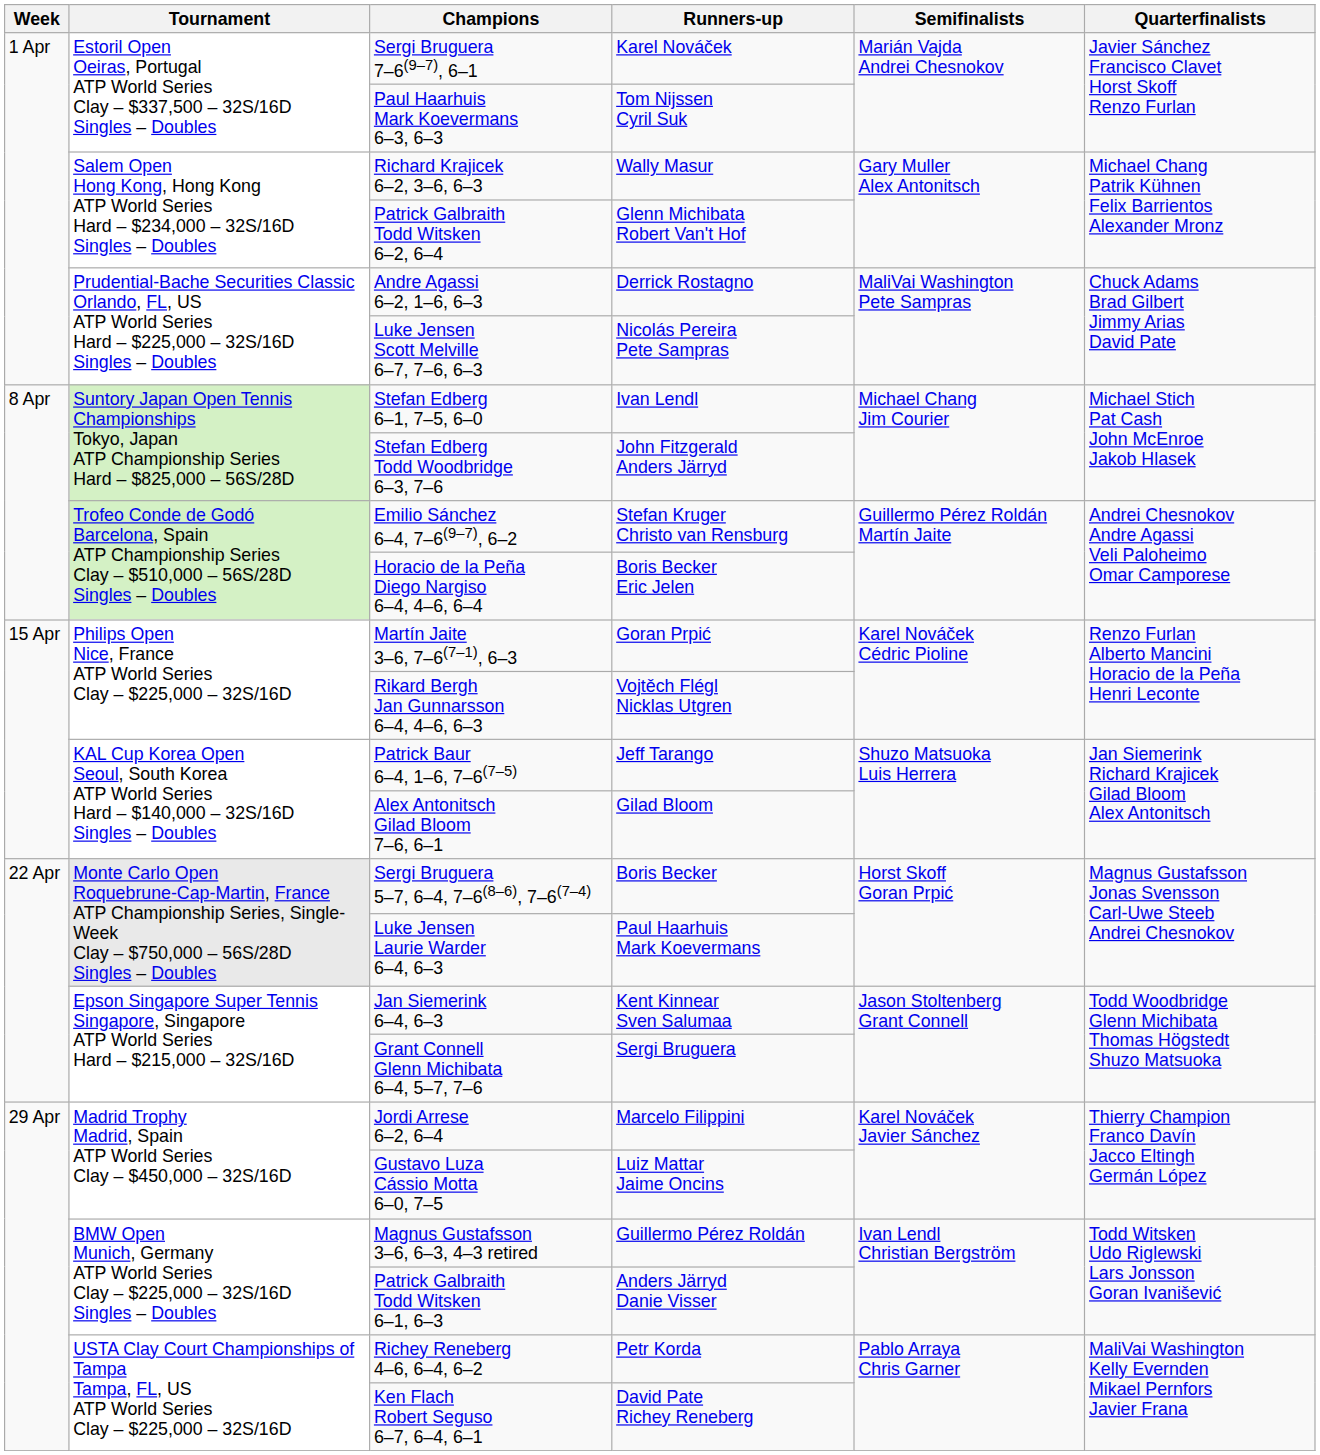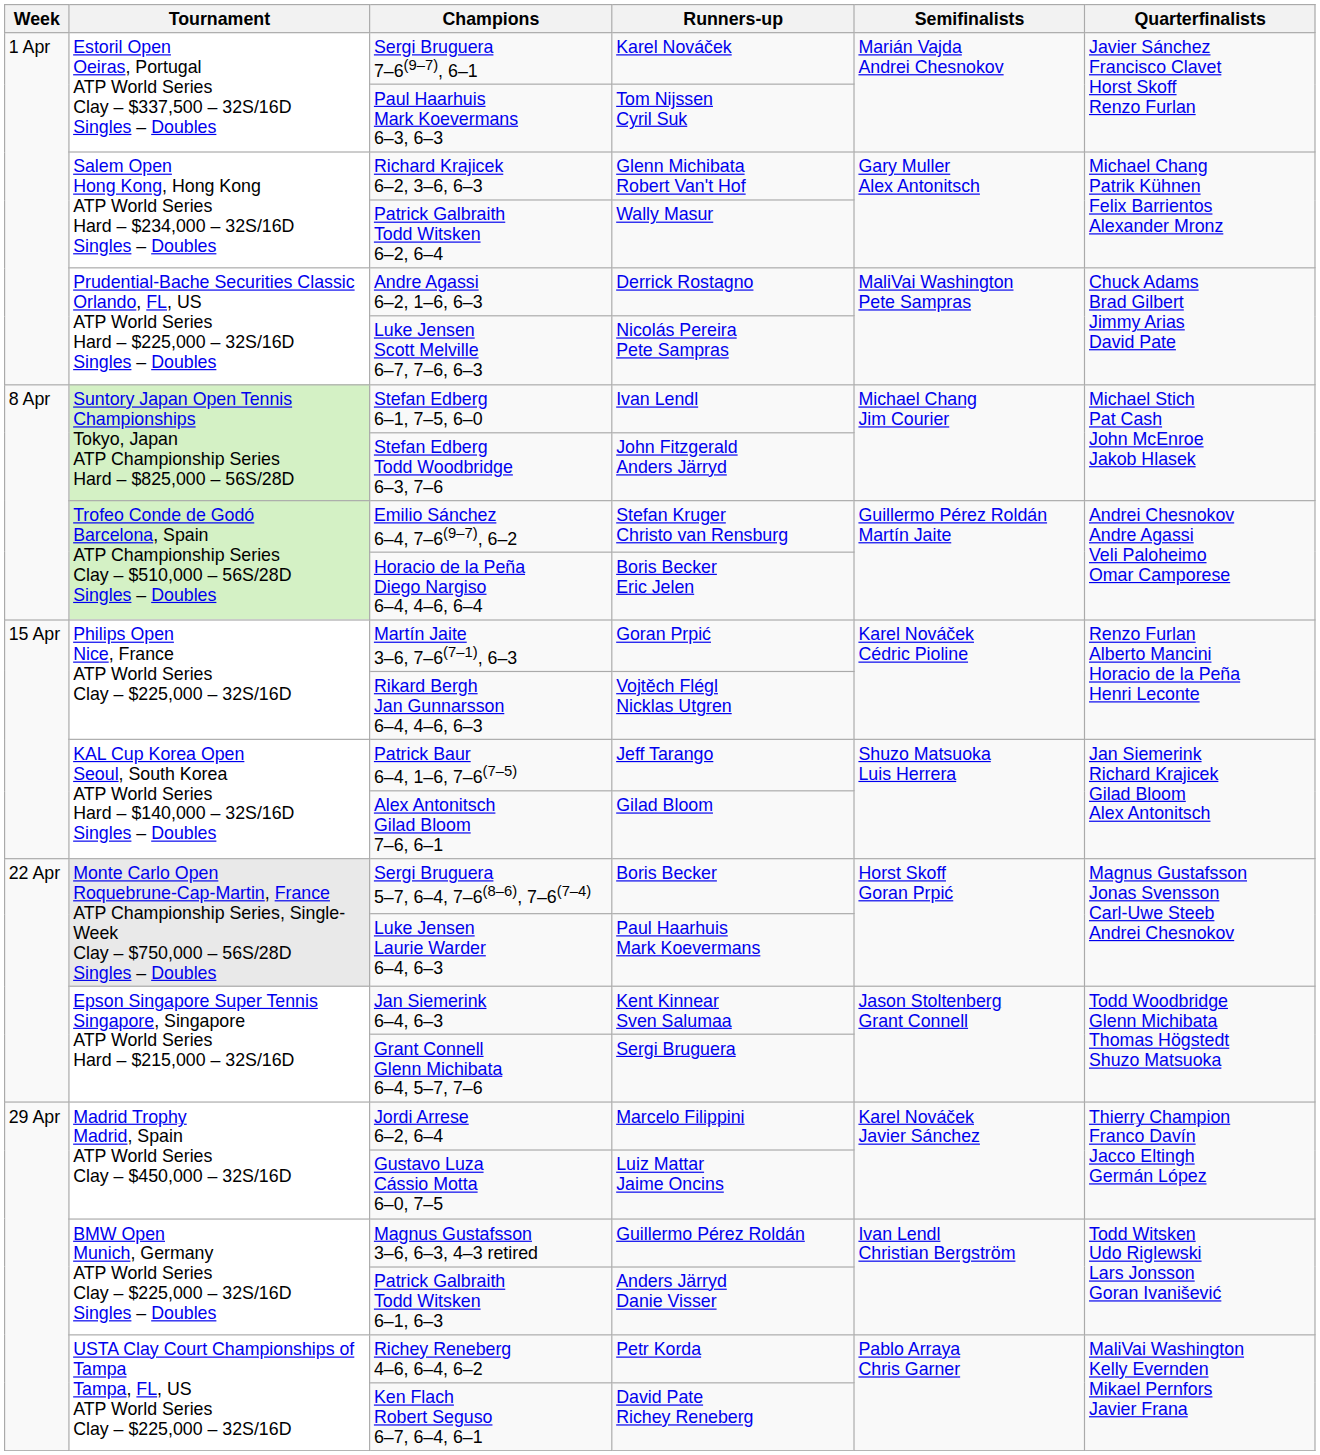 <table class=wikitable style=font-size:95%>
 <tr>
 <th style="width:48px;">Week</th>
 <th style="width:250px;">Tournament</th>
 <th style="width:200px;">Champions</th>
 <th style="width:200px;">Runners-up</th>
 <th style="width:190px;">Semifinalists</th>
 <th style="width:190px;">Quarterfinalists</th>
 </tr>
 <tr valign=top>
 <td rowspan=6>1 Apr</td>
 <td style="background:#FFF;" rowspan="2"><a href='#'>Estoril Open</a> <br> <a href='#'>Oeiras</a>, Portugal <br> ATP World Series <br> Clay – $337,500 – 32S/16D <br> <a href='#'>Singles</a> – <a href='#'>Doubles</a></td>
 <td> <a href='#'>Sergi Bruguera</a> <br> 7–6<sup>(9–7)</sup>, 6–1</td>
 <td> <a href='#'>Karel Nováček</a></td>
 <td rowspan=2> <a href='#'>Marián Vajda</a> <br>  <a href='#'>Andrei Chesnokov</a></td>
 <td rowspan=2> <a href='#'>Javier Sánchez</a> <br>  <a href='#'>Francisco Clavet</a> <br>  <a href='#'>Horst Skoff</a> <br>  <a href='#'>Renzo Furlan</a></td>
 </tr>
 <tr valign=top>
 <td> <a href='#'>Paul Haarhuis</a> <br>  <a href='#'>Mark Koevermans</a> <br> 6–3, 6–3</td>
 <td> <a href='#'>Tom Nijssen</a> <br>  <a href='#'>Cyril Suk</a></td>
 </tr>
 <tr valign=top>
 <td style="background:#FFF;" rowspan="2"><a href='#'>Salem Open</a> <br>  <a href='#'>Hong Kong</a>, Hong Kong <br> ATP World Series <br> Hard – $234,000 – 32S/16D <br> <a href='#'>Singles</a> – <a href='#'>Doubles</a></td>
 <td> <a href='#'>Richard Krajicek</a> <br> 6–2, 3–6, 6–3</td>
-<td> <a href='#'>Wally Masur</a></td>
+<td> <a href='#'>Glenn Michibata</a> <br>  <a href='#'>Robert Van't Hof</a></td>
 <td rowspan=2> <a href='#'>Gary Muller</a> <br>  <a href='#'>Alex Antonitsch</a></td>
 <td rowspan=2> <a href='#'>Michael Chang</a> <br>  <a href='#'>Patrik Kühnen</a> <br>  <a href='#'>Felix Barrientos</a> <br>  <a href='#'>Alexander Mronz</a></td>
 </tr>
 <tr valign=top>
 <td> <a href='#'>Patrick Galbraith</a> <br>  <a href='#'>Todd Witsken</a> <br> 6–2, 6–4</td>
-<td> <a href='#'>Glenn Michibata</a> <br>  <a href='#'>Robert Van't Hof</a></td>
+<td> <a href='#'>Wally Masur</a></td>
 </tr>
 <tr valign=top>
 <td style="background:#FFF;" rowspan="2"><a href='#'>Prudential-Bache Securities Classic</a> <br>  <a href='#'>Orlando</a>, <a href='#'>FL</a>, US <br> ATP World Series <br> Hard – $225,000 – 32S/16D <br> <a href='#'>Singles</a> – <a href='#'>Doubles</a></td>
 <td> <a href='#'>Andre Agassi</a> <br> 6–2, 1–6, 6–3</td>
 <td> <a href='#'>Derrick Rostagno</a></td>
 <td rowspan=2> <a href='#'>MaliVai Washington</a> <br>  <a href='#'>Pete Sampras</a></td>
 <td rowspan=2> <a href='#'>Chuck Adams</a> <br>  <a href='#'>Brad Gilbert</a> <br>  <a href='#'>Jimmy Arias</a> <br>  <a href='#'>David Pate</a></td>
 </tr>
 <tr valign=top>
 <td> <a href='#'>Luke Jensen</a> <br>  <a href='#'>Scott Melville</a> <br> 6–7, 7–6, 6–3</td>
 <td> <a href='#'>Nicolás Pereira</a> <br>  <a href='#'>Pete Sampras</a></td>
 </tr>
 <tr valign=top>
 <td rowspan=4>8 Apr</td>
 <td style="background:#D4F1C5;" rowspan="2"><a href='#'>Suntory Japan Open Tennis Championships</a> <br>  Tokyo, Japan <br> ATP Championship Series <br> Hard – $825,000 – 56S/28D</td>
 <td> <a href='#'>Stefan Edberg</a> <br> 6–1, 7–5, 6–0</td>
 <td> <a href='#'>Ivan Lendl</a></td>
 <td rowspan=2> <a href='#'>Michael Chang</a> <br>  <a href='#'>Jim Courier</a></td>
 <td rowspan=2> <a href='#'>Michael Stich</a> <br>  <a href='#'>Pat Cash</a> <br>  <a href='#'>John McEnroe</a> <br>  <a href='#'>Jakob Hlasek</a></td>
 </tr>
 <tr valign=top>
 <td> <a href='#'>Stefan Edberg</a> <br>  <a href='#'>Todd Woodbridge</a> <br> 6–3, 7–6</td>
 <td> <a href='#'>John Fitzgerald</a> <br>  <a href='#'>Anders Järryd</a></td>
 </tr>
 <tr valign=top>
 <td style="background:#D4F1C5;" rowspan="2"><a href='#'>Trofeo Conde de Godó</a> <br>  <a href='#'>Barcelona</a>, Spain <br> ATP Championship Series <br> Clay – $510,000 – 56S/28D <br> <a href='#'>Singles</a> – <a href='#'>Doubles</a></td>
 <td> <a href='#'>Emilio Sánchez</a> <br> 6–4, 7–6<sup>(9–7)</sup>, 6–2</td>
 <td> <a href='#'>Stefan Kruger</a> <br>  <a href='#'>Christo van Rensburg</a></td>
 <td rowspan=2> <a href='#'>Guillermo Pérez Roldán</a> <br>  <a href='#'>Martín Jaite</a></td>
 <td rowspan=2> <a href='#'>Andrei Chesnokov</a> <br>  <a href='#'>Andre Agassi</a> <br>  <a href='#'>Veli Paloheimo</a> <br>  <a href='#'>Omar Camporese</a></td>
 </tr>
 <tr valign=top>
 <td> <a href='#'>Horacio de la Peña</a> <br>  <a href='#'>Diego Nargiso</a> <br> 6–4, 4–6, 6–4</td>
 <td> <a href='#'>Boris Becker</a> <br>  <a href='#'>Eric Jelen</a></td>
 </tr>
 <tr valign=top>
 <td rowspan=4>15 Apr</td>
 <td style="background:#FFF;" rowspan="2"><a href='#'>Philips Open</a> <br>  <a href='#'>Nice</a>, France <br> ATP World Series <br> Clay – $225,000 – 32S/16D</td>
 <td> <a href='#'>Martín Jaite</a> <br> 3–6, 7–6<sup>(7–1)</sup>, 6–3</td>
 <td> <a href='#'>Goran Prpić</a></td>
 <td rowspan=2> <a href='#'>Karel Nováček</a> <br>  <a href='#'>Cédric Pioline</a></td>
 <td rowspan=2> <a href='#'>Renzo Furlan</a> <br>  <a href='#'>Alberto Mancini</a> <br>  <a href='#'>Horacio de la Peña</a> <br>  <a href='#'>Henri Leconte</a></td>
 </tr>
 <tr valign=top>
 <td> <a href='#'>Rikard Bergh</a> <br>  <a href='#'>Jan Gunnarsson</a> <br> 6–4, 4–6, 6–3</td>
 <td> <a href='#'>Vojtěch Flégl</a> <br>  <a href='#'>Nicklas Utgren</a></td>
 </tr>
 <tr valign=top>
 <td style="background:#FFF;" rowspan="2"><a href='#'>KAL Cup Korea Open</a> <br>  <a href='#'>Seoul</a>, South Korea <br> ATP World Series <br> Hard – $140,000 – 32S/16D <br> <a href='#'>Singles</a> – <a href='#'>Doubles</a></td>
 <td> <a href='#'>Patrick Baur</a> <br> 6–4, 1–6, 7–6<sup>(7–5)</sup></td>
 <td> <a href='#'>Jeff Tarango</a></td>
 <td rowspan=2> <a href='#'>Shuzo Matsuoka</a> <br>  <a href='#'>Luis Herrera</a></td>
 <td rowspan=2> <a href='#'>Jan Siemerink</a> <br>  <a href='#'>Richard Krajicek</a> <br>  <a href='#'>Gilad Bloom</a> <br>  <a href='#'>Alex Antonitsch</a></td>
 </tr>
 <tr valign=top>
 <td> <a href='#'>Alex Antonitsch</a> <br>  <a href='#'>Gilad Bloom</a> <br> 7–6, 6–1</td>
 <td> <a href='#'>Gilad Bloom</a></td>
 </tr>
 <tr valign=top>
 <td rowspan=4>22 Apr</td>
 <td style="background:#E9E9E9;" rowspan="2"><a href='#'>Monte Carlo Open</a> <br>  <a href='#'>Roquebrune-Cap-Martin</a>, <a href='#'>France</a> <br> ATP Championship Series, Single-Week <br> Clay – $750,000 – 56S/28D <br> <a href='#'>Singles</a> – <a href='#'>Doubles</a></td>
 <td> <a href='#'>Sergi Bruguera</a> <br> 5–7, 6–4, 7–6<sup>(8–6)</sup>, 7–6<sup>(7–4)</sup></td>
 <td> <a href='#'>Boris Becker</a></td>
 <td rowspan=2> <a href='#'>Horst Skoff</a> <br>  <a href='#'>Goran Prpić</a></td>
 <td rowspan=2> <a href='#'>Magnus Gustafsson</a> <br>  <a href='#'>Jonas Svensson</a> <br>  <a href='#'>Carl-Uwe Steeb</a> <br>  <a href='#'>Andrei Chesnokov</a></td>
 </tr>
 <tr valign=top>
 <td> <a href='#'>Luke Jensen</a> <br>  <a href='#'>Laurie Warder</a> <br> 6–4, 6–3</td>
 <td> <a href='#'>Paul Haarhuis</a> <br>  <a href='#'>Mark Koevermans</a></td>
 </tr>
 <tr valign=top>
 <td style="background:#FFF;" rowspan="2"><a href='#'>Epson Singapore Super Tennis</a> <br> <a href='#'>Singapore</a>, Singapore <br> ATP World Series <br> Hard – $215,000 – 32S/16D</td>
 <td> <a href='#'>Jan Siemerink</a> <br> 6–4, 6–3</td>
 <td> <a href='#'>Kent Kinnear</a> <br>  <a href='#'>Sven Salumaa</a></td>
 <td rowspan=2> <a href='#'>Jason Stoltenberg</a> <br>  <a href='#'>Grant Connell</a></td>
 <td rowspan=2> <a href='#'>Todd Woodbridge</a> <br>  <a href='#'>Glenn Michibata</a> <br>  <a href='#'>Thomas Högstedt</a> <br>  <a href='#'>Shuzo Matsuoka</a></td>
 </tr>
 <tr valign=top>
 <td> <a href='#'>Grant Connell</a> <br>  <a href='#'>Glenn Michibata</a> <br> 6–4, 5–7, 7–6</td>
 <td> <a href='#'>Sergi Bruguera</a></td>
 </tr>
 <tr valign=top>
 <td rowspan=6>29 Apr</td>
 <td style="background:#FFF;" rowspan="2"><a href='#'>Madrid Trophy</a> <br>  <a href='#'>Madrid</a>, Spain <br> ATP World Series <br> Clay – $450,000 – 32S/16D</td>
 <td> <a href='#'>Jordi Arrese</a> <br> 6–2, 6–4</td>
 <td> <a href='#'>Marcelo Filippini</a></td>
 <td rowspan=2> <a href='#'>Karel Nováček</a> <br>  <a href='#'>Javier Sánchez</a></td>
 <td rowspan=2> <a href='#'>Thierry Champion</a> <br>  <a href='#'>Franco Davín</a> <br>  <a href='#'>Jacco Eltingh</a> <br>  <a href='#'>Germán López</a></td>
 </tr>
 <tr valign=top>
 <td> <a href='#'>Gustavo Luza</a> <br>  <a href='#'>Cássio Motta</a> <br> 6–0, 7–5</td>
 <td> <a href='#'>Luiz Mattar</a> <br>  <a href='#'>Jaime Oncins</a></td>
 </tr>
 <tr valign=top>
 <td style="background:#FFF;" rowspan="2"><a href='#'>BMW Open</a> <br>  <a href='#'>Munich</a>, Germany <br> ATP World Series <br> Clay – $225,000 – 32S/16D <br> <a href='#'>Singles</a> – <a href='#'>Doubles</a></td>
 <td> <a href='#'>Magnus Gustafsson</a> <br> 3–6, 6–3, 4–3 retired</td>
 <td> <a href='#'>Guillermo Pérez Roldán</a></td>
 <td rowspan=2> <a href='#'>Ivan Lendl</a> <br>  <a href='#'>Christian Bergström</a></td>
 <td rowspan=2> <a href='#'>Todd Witsken</a> <br>  <a href='#'>Udo Riglewski</a> <br>  <a href='#'>Lars Jonsson</a> <br>  <a href='#'>Goran Ivanišević</a></td>
 </tr>
 <tr valign=top>
 <td> <a href='#'>Patrick Galbraith</a> <br>  <a href='#'>Todd Witsken</a> <br> 6–1, 6–3</td>
 <td> <a href='#'>Anders Järryd</a> <br>  <a href='#'>Danie Visser</a></td>
 </tr>
 <tr valign=top>
 <td style="background:#FFF;" rowspan="2"><a href='#'>USTA Clay Court Championships of Tampa</a> <br>  <a href='#'>Tampa</a>, <a href='#'>FL</a>, US <br> ATP World Series <br> Clay – $225,000 – 32S/16D</td>
 <td> <a href='#'>Richey Reneberg</a> <br> 4–6, 6–4, 6–2</td>
 <td> <a href='#'>Petr Korda</a></td>
 <td rowspan=2> <a href='#'>Pablo Arraya</a> <br>  <a href='#'>Chris Garner</a></td>
 <td rowspan=2> <a href='#'>MaliVai Washington</a> <br>  <a href='#'>Kelly Evernden</a> <br>  <a href='#'>Mikael Pernfors</a> <br>  <a href='#'>Javier Frana</a></td>
 </tr>
 <tr valign=top>
 <td> <a href='#'>Ken Flach</a> <br>  <a href='#'>Robert Seguso</a> <br> 6–7, 6–4, 6–1</td>
 <td> <a href='#'>David Pate</a> <br>  <a href='#'>Richey Reneberg</a></td>
 </tr>
 </table>
